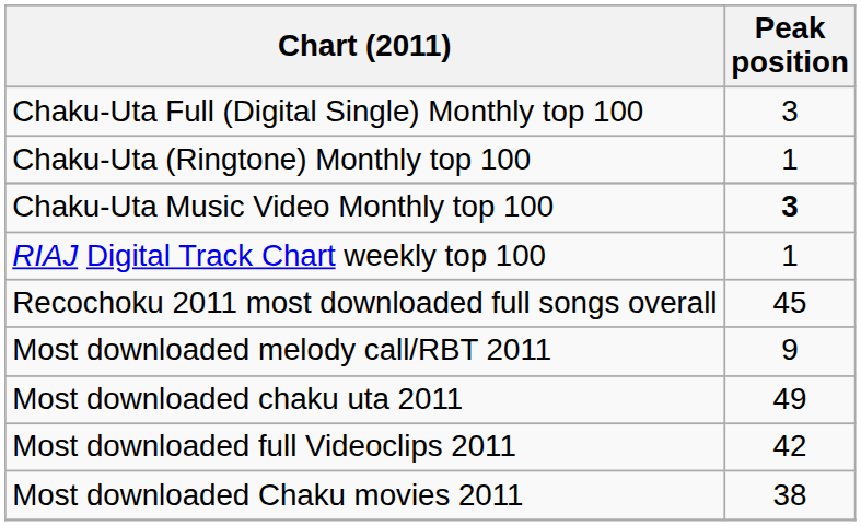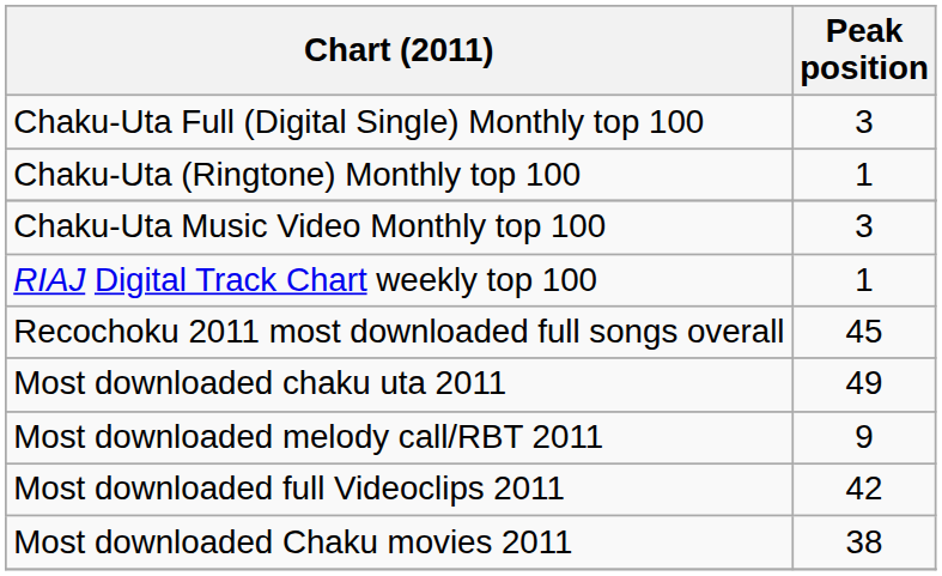 <table class="wikitable">
 <tr>
 <th>Chart (2011)</th>
 <th>Peak<br>position</th>
 </tr>
 <tr>
 <td>Chaku-Uta Full (Digital Single) Monthly top 100</td>
 <td align="center">3</td>
 </tr>
 <tr>
 <td>Chaku-Uta (Ringtone) Monthly top 100</td>
 <td align="center">1</td>
 </tr>
 <tr>
 </tr>
 <tr>
 <td>Chaku-Uta Music Video Monthly top 100</td>
-<td align="center"><strong>3</strong></td>
+<td align="center">3</td>
 </tr>
 <tr>
 <td><em><a href='#'>RIAJ</a></em> <a href='#'>Digital Track Chart</a> weekly top 100</td>
 <td align="center">1</td>
 </tr>
 <tr>
 <td>Recochoku 2011 most downloaded full songs overall</td>
 <td align="center">45</td>
 </tr>
 <tr>
+<td>Most downloaded chaku uta 2011</td>
+<td align="center">49</td>
+</tr>
+<tr>
 <td>Most downloaded melody call/RBT 2011</td>
 <td align="center">9</td>
-</tr>
-<tr>
-<td>Most downloaded chaku uta 2011</td>
-<td align="center">49</td>
 </tr>
 <tr>
 <td>Most downloaded full Videoclips 2011</td>
 <td align="center">42</td>
 </tr>
 <tr>
 <td>Most downloaded Chaku movies 2011</td>
 <td align="center">38</td>
 </tr>
 <tr>
 </tr>
 </table>
